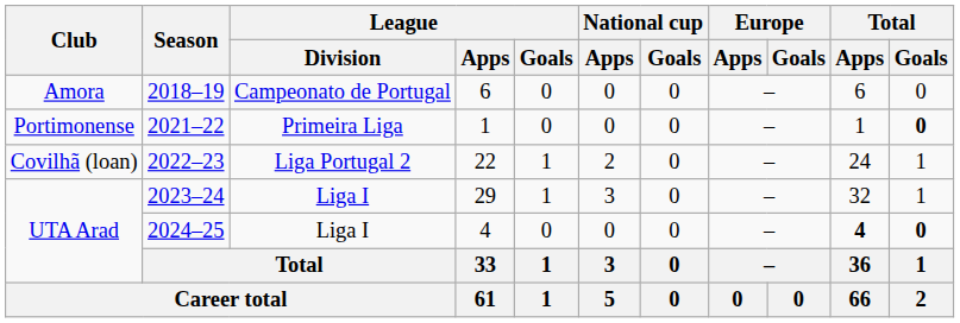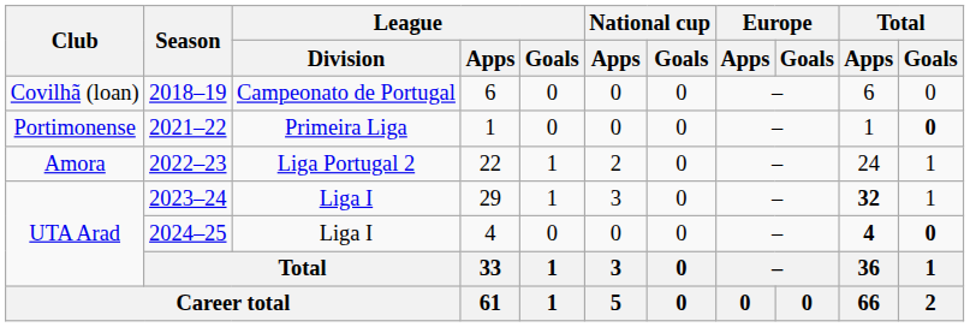 <table class=wikitable style=text-align:center>
 <tr>
 <th rowspan="2">Club</th>
 <th rowspan="2">Season</th>
 <th colspan="3">League</th>
 <th colspan="2">National cup</th>
 <th colspan="2">Europe</th>
 <th colspan="2">Total</th>
 </tr>
 <tr>
 <th>Division</th>
 <th>Apps</th>
 <th>Goals</th>
 <th>Apps</th>
 <th>Goals</th>
 <th>Apps</th>
 <th>Goals</th>
 <th>Apps</th>
 <th>Goals</th>
 </tr>
 <tr>
-<td><a href='#'>Amora</a></td>
+<td><a href='#'>Covilhã</a> (loan)</td>
 <td><a href='#'>2018–19</a></td>
 <td><a href='#'>Campeonato de Portugal</a></td>
 <td>6</td>
 <td>0</td>
 <td>0</td>
 <td>0</td>
 <td colspan="2">–</td>
 <td>6</td>
 <td>0</td>
 </tr>
 <tr>
 <td><a href='#'>Portimonense</a></td>
 <td><a href='#'>2021–22</a></td>
 <td><a href='#'>Primeira Liga</a></td>
 <td>1</td>
 <td>0</td>
 <td>0</td>
 <td>0</td>
 <td colspan="2">–</td>
 <td>1</td>
 <td><strong>0</strong></td>
 </tr>
 <tr>
-<td><a href='#'>Covilhã</a> (loan)</td>
+<td><a href='#'>Amora</a></td>
 <td><a href='#'>2022–23</a></td>
 <td><a href='#'>Liga Portugal 2</a></td>
 <td>22</td>
 <td>1</td>
 <td>2</td>
 <td>0</td>
 <td colspan="2">–</td>
 <td>24</td>
 <td>1</td>
 </tr>
 <tr>
 <td rowspan="3"><a href='#'>UTA Arad</a></td>
 <td><a href='#'>2023–24</a></td>
 <td><a href='#'>Liga I</a></td>
 <td>29</td>
 <td>1</td>
 <td>3</td>
 <td>0</td>
 <td colspan="2">–</td>
-<td>32</td>
+<td><strong>32</strong></td>
 <td>1</td>
 </tr>
 <tr>
 <td><a href='#'>2024–25</a></td>
 <td>Liga I</td>
 <td>4</td>
 <td>0</td>
 <td>0</td>
 <td>0</td>
 <td colspan="2">–</td>
 <td><strong>4</strong></td>
 <td><strong>0</strong></td>
 </tr>
 <tr>
 <th colspan="2">Total</th>
 <th>33</th>
 <th>1</th>
 <th>3</th>
 <th>0</th>
 <th colspan="2">–</th>
 <th>36</th>
 <th>1</th>
 </tr>
 <tr>
 <th colspan="3">Career total</th>
 <th>61</th>
 <th>1</th>
 <th>5</th>
 <th>0</th>
 <th>0</th>
 <th>0</th>
 <th>66</th>
 <th>2</th>
 </tr>
 </table>
